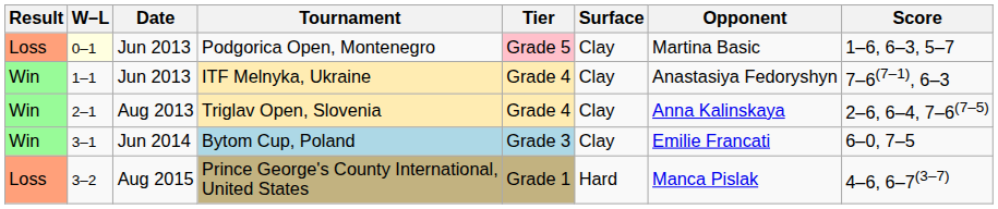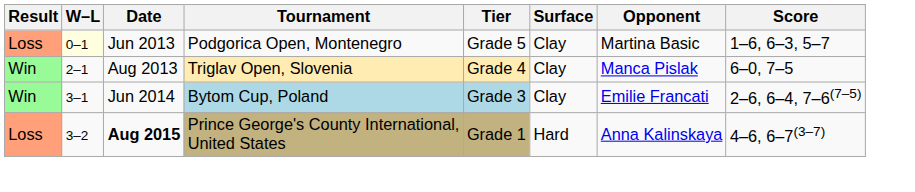 <table class="wikitable">
 <tr>
 <th>Result</th>
 <th class=unsortable>W–L</th>
 <th>Date</th>
 <th>Tournament</th>
 <th>Tier</th>
 <th>Surface</th>
 <th>Opponent</th>
 <th class=unsortable>Score</th>
 </tr>
 <tr>
 <td bgcolor=ffa07a>Loss</td>
 <td style="background: lightyellow;"><small>0–1</small></td>
 <td>Jun 2013</td>
 <td>Podgorica Open, Montenegro</td>
-<td style="background: pink;">Grade 5</td>
+<td>Grade 5</td>
 <td>Clay</td>
 <td> Martina Basic</td>
 <td>1–6, 6–3, 5–7</td>
-</tr>
-<tr>
-<td bgcolor=98FB98>Win</td>
-<td><small>1–1</small></td>
-<td>Jun 2013</td>
-<td bgcolor=ffecb2>ITF Melnyka, Ukraine</td>
-<td bgcolor=ffecb2>Grade 4</td>
-<td>Clay</td>
-<td> Anastasiya Fedoryshyn</td>
-<td>7–6<sup>(7–1)</sup>, 6–3</td>
 </tr>
 <tr>
 <td bgcolor=98FB98>Win</td>
 <td><small>2–1</small></td>
 <td>Aug 2013</td>
 <td bgcolor=ffecb2>Triglav Open, Slovenia</td>
 <td bgcolor=ffecb2>Grade 4</td>
 <td>Clay</td>
-<td> <a href='#'>Anna Kalinskaya</a></td>
-<td>2–6, 6–4, 7–6<sup>(7–5)</sup></td>
+<td> <a href='#'>Manca Pislak</a></td>
+<td>6–0, 7–5</td>
 </tr>
 <tr>
 <td bgcolor=98FB98>Win</td>
 <td><small>3–1</small></td>
 <td>Jun 2014</td>
 <td bgcolor=lightblue>Bytom Cup, Poland</td>
 <td bgcolor=lightblue>Grade 3</td>
 <td>Clay</td>
 <td> <a href='#'>Emilie Francati</a></td>
-<td>6–0, 7–5</td>
+<td>2–6, 6–4, 7–6<sup>(7–5)</sup></td>
 </tr>
 <tr>
 <td bgcolor=ffa07a>Loss</td>
 <td><small>3–2</small></td>
-<td>Aug 2015</td>
+<td><strong>Aug 2015</strong></td>
 <td bgcolor=C2B280>Prince George's County International, <br>United States</td>
 <td bgcolor=C2B280>Grade 1</td>
 <td>Hard</td>
-<td> <a href='#'>Manca Pislak</a></td>
+<td> <a href='#'>Anna Kalinskaya</a></td>
 <td>4–6, 6–7<sup>(3–7)</sup></td>
 </tr>
 </table>
